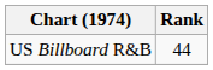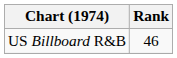 <table class="wikitable">
 <tr>
 <th>Chart (1974)</th>
 <th style="text-align:center;">Rank</th>
 </tr>
 <tr>
 <td>US <em>Billboard</em> R&B</td>
-<td style="text-align:center;">44</td>
+<td style="text-align:center;">46</td>
 </tr>
 <tr>
 </tr>
 </table>
